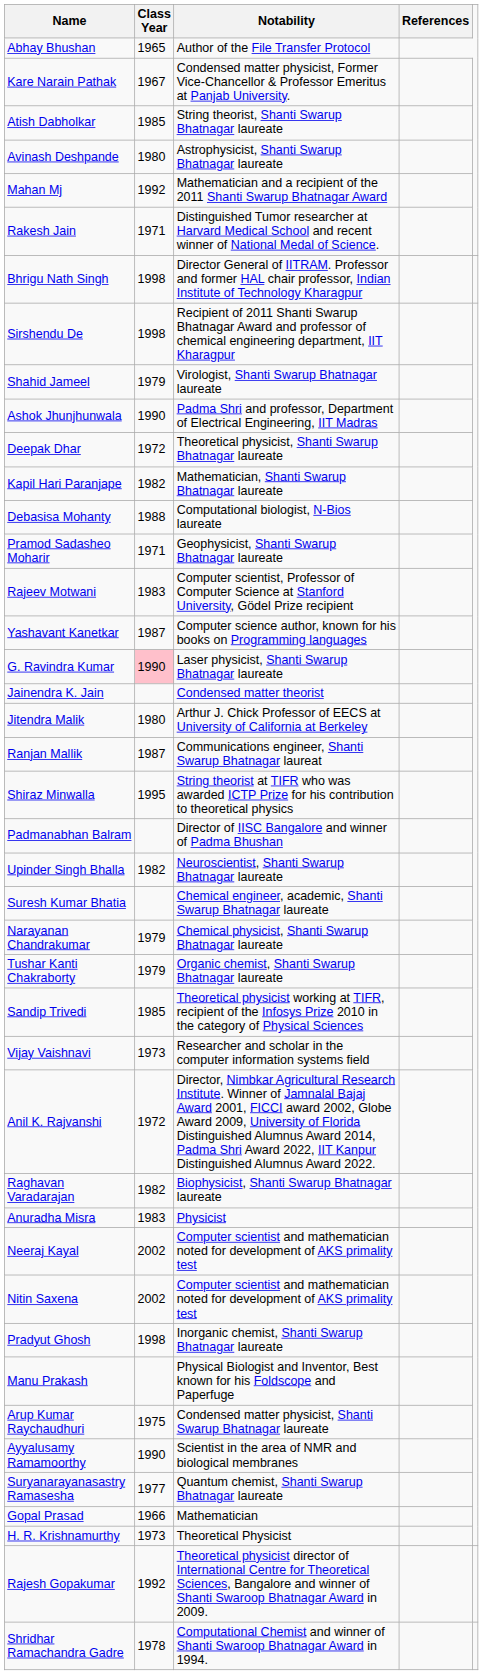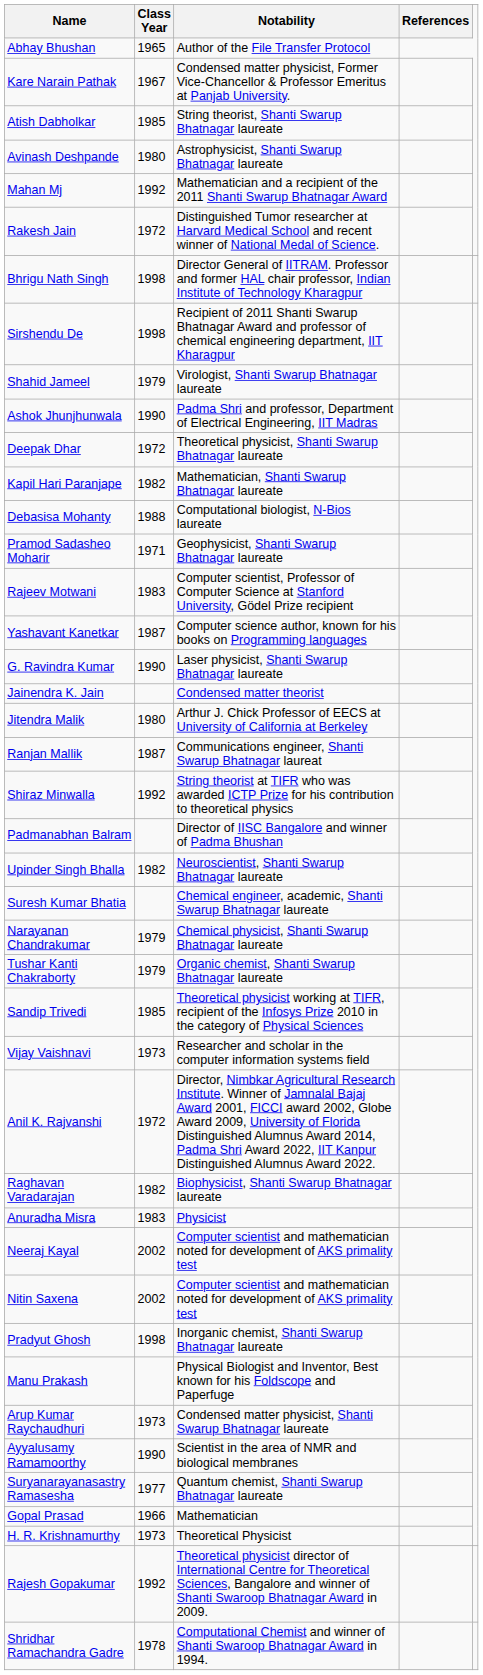 <table class="wikitable sortable">
 <tr>
 <th>Name</th>
 <th>Class<br>Year</th>
 <th>Notability</th>
 <th>References</th>
 </tr>
 <tr>
 <td><a href='#'>Abhay Bhushan</a></td>
 <td>1965</td>
 <td>Author of the <a href='#'>File Transfer Protocol</a></td>
 </tr>
 <tr>
 <td><a href='#'>Kare Narain Pathak</a></td>
 <td>1967</td>
 <td>Condensed matter physicist, Former Vice-Chancellor & Professor Emeritus at <a href='#'>Panjab University</a>.</td>
 <td><br></td>
 </tr>
 <tr>
 <td><a href='#'>Atish Dabholkar</a></td>
 <td>1985</td>
 <td>String theorist, <a href='#'>Shanti Swarup Bhatnagar</a> laureate</td>
 <td></td>
 </tr>
 <tr>
 <td><a href='#'>Avinash Deshpande</a></td>
 <td>1980</td>
 <td>Astrophysicist, <a href='#'>Shanti Swarup Bhatnagar</a> laureate</td>
 <td></td>
 </tr>
 <tr>
 <td><a href='#'>Mahan Mj</a></td>
 <td>1992</td>
 <td>Mathematician and a recipient of the 2011 <a href='#'>Shanti Swarup Bhatnagar Award</a></td>
 <td></td>
 </tr>
 <tr>
 <td><a href='#'>Rakesh Jain</a></td>
-<td>1971</td>
+<td>1972</td>
 <td>Distinguished Tumor researcher at <a href='#'>Harvard Medical School</a> and recent winner of <a href='#'>National Medal of Science</a>.</td>
 <td></td>
 </tr>
 <tr>
 <td><a href='#'>Bhrigu Nath Singh</a></td>
 <td>1998</td>
 <td>Director General of <a href='#'> IITRAM</a>. Professor and former <a href='#'> HAL</a> chair professor, <a href='#'>Indian Institute of Technology Kharagpur</a></td>
 <td></td>
 <td></td>
 </tr>
 <tr>
 <td><a href='#'>Sirshendu De</a></td>
 <td>1998</td>
 <td>Recipient of 2011 Shanti Swarup Bhatnagar Award and professor of chemical engineering department, <a href='#'>IIT Kharagpur</a></td>
 <td></td>
 </tr>
 <tr>
 <td><a href='#'>Shahid Jameel</a></td>
 <td>1979</td>
 <td>Virologist, <a href='#'>Shanti Swarup Bhatnagar</a> laureate</td>
 <td></td>
 </tr>
 <tr>
 <td><a href='#'>Ashok Jhunjhunwala</a></td>
 <td>1990</td>
 <td><a href='#'>Padma Shri</a> and professor, Department of Electrical Engineering, <a href='#'>IIT Madras</a></td>
 <td></td>
 </tr>
 <tr>
 <td><a href='#'>Deepak Dhar</a></td>
 <td>1972</td>
 <td>Theoretical physicist, <a href='#'>Shanti Swarup Bhatnagar</a> laureate</td>
 <td></td>
 </tr>
 <tr>
 <td><a href='#'>Kapil Hari Paranjape</a></td>
 <td>1982</td>
 <td>Mathematician, <a href='#'>Shanti Swarup Bhatnagar</a> laureate</td>
 <td></td>
 </tr>
 <tr>
 <td><a href='#'>Debasisa Mohanty</a></td>
 <td>1988</td>
 <td>Computational biologist, <a href='#'>N-Bios</a> laureate</td>
 <td></td>
 </tr>
 <tr>
 <td><a href='#'>Pramod Sadasheo Moharir</a></td>
 <td>1971</td>
 <td>Geophysicist, <a href='#'>Shanti Swarup Bhatnagar</a> laureate</td>
 <td></td>
 </tr>
 <tr>
 <td><a href='#'>Rajeev Motwani</a></td>
 <td>1983</td>
 <td>Computer scientist, Professor of Computer Science at <a href='#'>Stanford University</a>, Gödel Prize recipient</td>
 <td></td>
 </tr>
 <tr>
 <td><a href='#'>Yashavant Kanetkar</a></td>
 <td>1987</td>
 <td>Computer science author, known for his books on <a href='#'>Programming languages</a></td>
 <td></td>
 </tr>
 <tr>
 <td><a href='#'>G. Ravindra Kumar</a></td>
-<td style="background: pink;">1990</td>
+<td>1990</td>
 <td>Laser physicist, <a href='#'>Shanti Swarup Bhatnagar</a> laureate</td>
 <td></td>
 </tr>
 <tr>
 <td><a href='#'>Jainendra K. Jain</a></td>
 <td></td>
 <td><a href='#'>Condensed matter theorist</a></td>
 <td></td>
 </tr>
 <tr>
 <td><a href='#'>Jitendra Malik</a></td>
 <td>1980</td>
 <td>Arthur J. Chick Professor of EECS at <a href='#'>University of California at Berkeley</a></td>
 <td></td>
 </tr>
 <tr>
 <td><a href='#'>Ranjan Mallik</a></td>
 <td>1987</td>
 <td>Communications engineer, <a href='#'>Shanti Swarup Bhatnagar</a> laureat</td>
 <td></td>
 </tr>
 <tr>
 <td><a href='#'>Shiraz Minwalla</a></td>
-<td>1995</td>
+<td>1992</td>
 <td><a href='#'>String theorist</a> at <a href='#'>TIFR</a> who was awarded <a href='#'>ICTP Prize</a> for his contribution to theoretical physics</td>
 <td></td>
 </tr>
 <tr>
 <td><a href='#'>Padmanabhan Balram</a></td>
 <td></td>
 <td>Director of <a href='#'>IISC Bangalore</a> and winner of <a href='#'>Padma Bhushan</a></td>
 <td></td>
 </tr>
 <tr>
 <td><a href='#'>Upinder Singh Bhalla</a></td>
 <td>1982</td>
 <td><a href='#'>Neuroscientist</a>, <a href='#'>Shanti Swarup Bhatnagar</a> laureate</td>
 <td></td>
 </tr>
 <tr>
 <td><a href='#'>Suresh Kumar Bhatia</a></td>
 <td></td>
 <td><a href='#'>Chemical engineer</a>, academic, <a href='#'>Shanti Swarup Bhatnagar</a> laureate</td>
 <td></td>
 </tr>
 <tr>
 <td><a href='#'>Narayanan Chandrakumar</a></td>
 <td>1979</td>
 <td><a href='#'>Chemical physicist</a>, <a href='#'>Shanti Swarup Bhatnagar</a> laureate</td>
 <td></td>
 </tr>
 <tr>
 <td><a href='#'>Tushar Kanti Chakraborty</a></td>
 <td>1979</td>
 <td><a href='#'>Organic chemist</a>, <a href='#'>Shanti Swarup Bhatnagar</a> laureate</td>
 <td></td>
 </tr>
 <tr>
 <td><a href='#'>Sandip Trivedi</a></td>
 <td>1985</td>
 <td><a href='#'>Theoretical physicist</a> working at <a href='#'>TIFR</a>, recipient of the <a href='#'>Infosys Prize</a> 2010 in the category of <a href='#'>Physical Sciences</a></td>
 <td></td>
 </tr>
 <tr>
 <td><a href='#'>Vijay Vaishnavi</a></td>
 <td>1973</td>
 <td>Researcher and scholar in the computer information systems field</td>
 <td></td>
 </tr>
 <tr>
 <td><a href='#'>Anil K. Rajvanshi</a></td>
 <td>1972</td>
 <td>Director, <a href='#'>Nimbkar Agricultural Research Institute</a>. Winner of <a href='#'>Jamnalal Bajaj Award</a> 2001, <a href='#'>FICCI</a> award 2002, Globe Award 2009, <a href='#'>University of Florida</a> Distinguished Alumnus Award 2014, <a href='#'>Padma Shri</a> Award 2022, <a href='#'>IIT Kanpur</a> Distinguished Alumnus Award 2022.</td>
 <td></td>
 </tr>
 <tr>
 <td><a href='#'>Raghavan Varadarajan</a></td>
 <td>1982</td>
 <td><a href='#'>Biophysicist</a>, <a href='#'>Shanti Swarup Bhatnagar</a> laureate</td>
 <td></td>
 </tr>
 <tr>
 <td><a href='#'>Anuradha Misra</a></td>
 <td>1983</td>
 <td><a href='#'>Physicist</a></td>
 <td></td>
 </tr>
 <tr>
 <td><a href='#'>Neeraj Kayal</a></td>
 <td>2002</td>
 <td><a href='#'>Computer scientist</a> and mathematician noted for development of <a href='#'>AKS primality test</a></td>
 <td></td>
 </tr>
 <tr>
 <td><a href='#'>Nitin Saxena</a></td>
 <td>2002</td>
 <td><a href='#'>Computer scientist</a> and mathematician noted for development of <a href='#'>AKS primality test</a></td>
 <td></td>
 </tr>
 <tr>
 <td><a href='#'>Pradyut Ghosh</a></td>
 <td>1998</td>
 <td>Inorganic chemist, <a href='#'>Shanti Swarup Bhatnagar</a> laureate</td>
 <td></td>
 </tr>
 <tr>
 <td><a href='#'>Manu Prakash</a></td>
 <td></td>
 <td>Physical Biologist and Inventor, Best known for his <a href='#'>Foldscope</a> and Paperfuge</td>
 <td></td>
 </tr>
 <tr>
 <td><a href='#'>Arup Kumar Raychaudhuri</a></td>
-<td>1975</td>
+<td>1973</td>
 <td>Condensed matter physicist, <a href='#'>Shanti Swarup Bhatnagar</a> laureate</td>
 <td></td>
 </tr>
 <tr>
 <td><a href='#'>Ayyalusamy Ramamoorthy</a></td>
 <td>1990</td>
 <td>Scientist in the area of NMR and biological membranes</td>
 <td></td>
 </tr>
 <tr>
 <td><a href='#'>Suryanarayanasastry Ramasesha</a></td>
 <td>1977</td>
 <td>Quantum chemist, <a href='#'>Shanti Swarup Bhatnagar</a> laureate</td>
 <td></td>
 </tr>
 <tr>
 <td><a href='#'>Gopal Prasad</a></td>
 <td>1966</td>
 <td>Mathematician</td>
 <td></td>
 </tr>
 <tr>
 <td><a href='#'>H. R. Krishnamurthy</a></td>
 <td>1973</td>
 <td>Theoretical Physicist</td>
 <td></td>
 </tr>
 <tr>
 <td><a href='#'>Rajesh Gopakumar</a></td>
 <td>1992</td>
 <td><a href='#'>Theoretical physicist</a> director of <a href='#'>International Centre for Theoretical Sciences</a>, Bangalore and winner of <a href='#'>Shanti Swaroop Bhatnagar Award</a> in 2009.</td>
 <td></td>
 <td></td>
 </tr>
 <tr>
 <td><a href='#'>Shridhar Ramachandra Gadre</a></td>
 <td>1978</td>
 <td><a href='#'>Computational Chemist</a> and winner of <a href='#'>Shanti Swaroop Bhatnagar Award</a> in 1994.</td>
 <td></td>
 </tr>
 </table>
